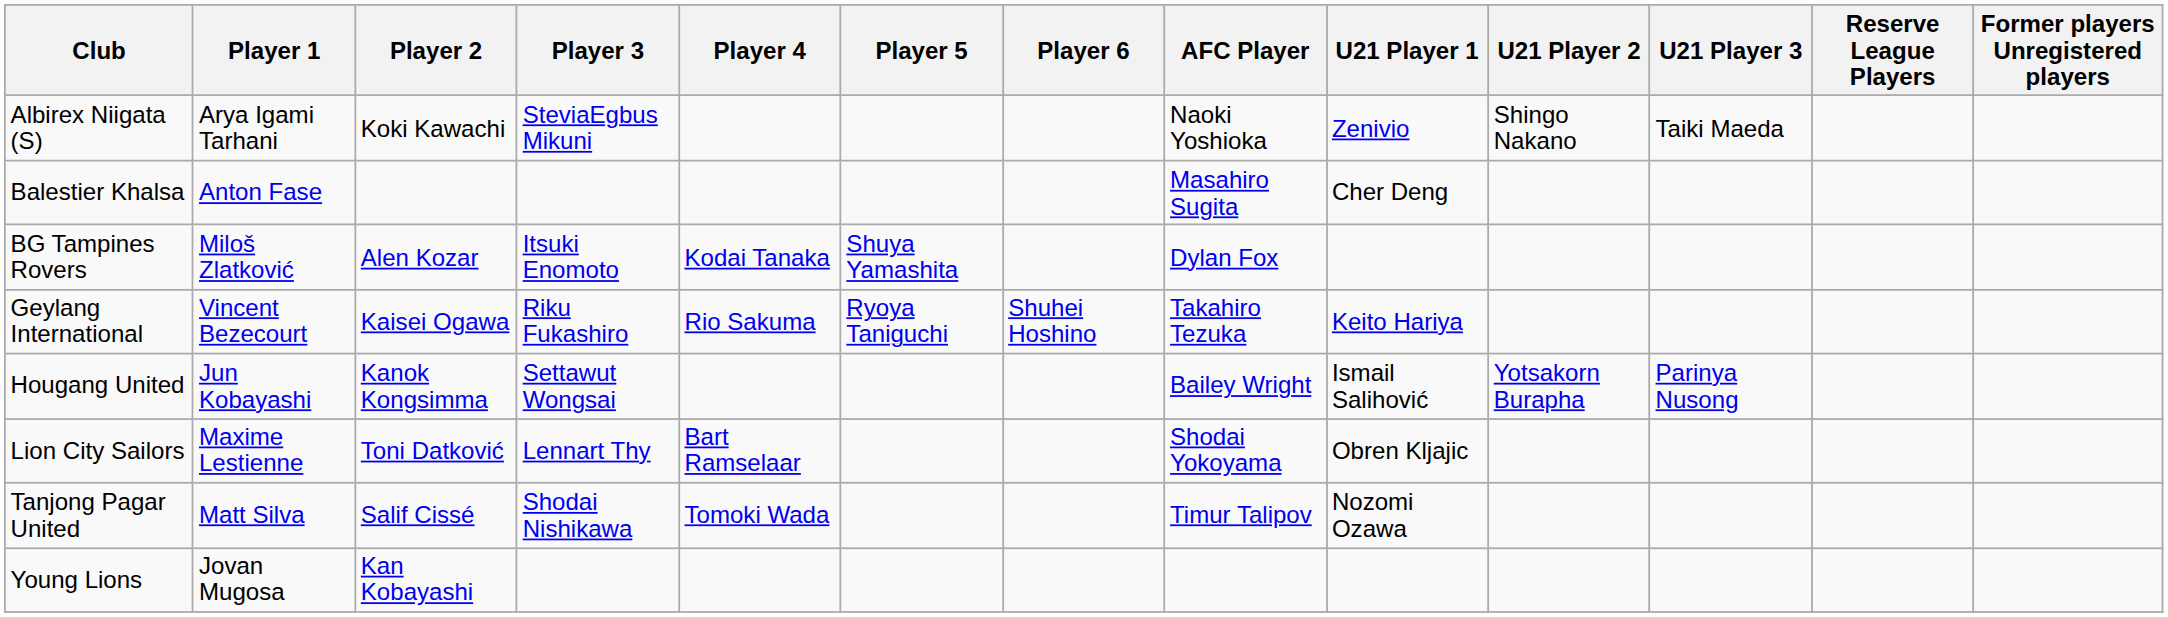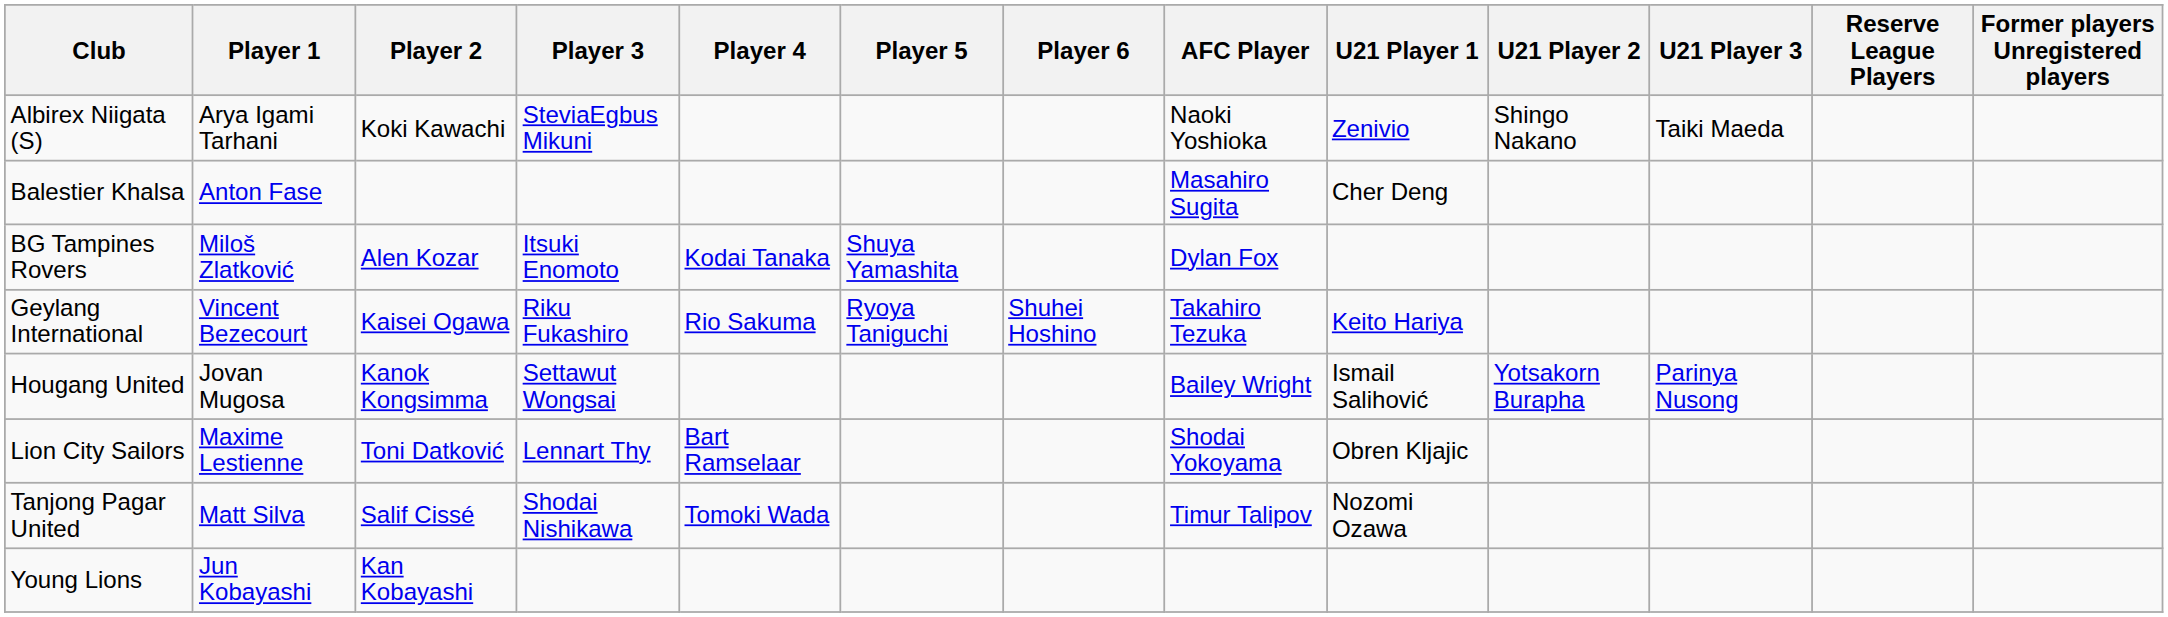 <table class="wikitable sortable" style="font-size:85%;">
 <tr>
 <th style="width:100px;">Club</th>
 <th style="width:85px;">Player 1</th>
 <th style="width:85px;">Player 2</th>
 <th style="width:85px;">Player 3</th>
 <th style="width:85px;">Player 4</th>
 <th style="width:85px;">Player 5</th>
 <th style="width:85px;">Player 6</th>
 <th style="width:85px;">AFC Player</th>
 <th style="width:85px;">U21 Player 1</th>
 <th style="width:85px;">U21 Player 2</th>
 <th style="width:85px;">U21 Player 3</th>
 <th style="width:85px;">Reserve League Players</th>
 <th style="width:100px;">Former players <br>Unregistered players</th>
 </tr>
 <tr>
 <td>Albirex Niigata (S)</td>
 <td> Arya Igami Tarhani </td>
 <td> Koki Kawachi </td>
 <td> <a href='#'>SteviaEgbus Mikuni</a></td>
 <td></td>
 <td></td>
 <td></td>
 <td> Naoki Yoshioka </td>
 <td> <a href='#'>Zenivio</a></td>
 <td> Shingo Nakano </td>
 <td> Taiki Maeda </td>
 <td></td>
 <td></td>
 </tr>
 <tr>
 <td>Balestier Khalsa</td>
 <td> <a href='#'>Anton Fase</a></td>
 <td></td>
 <td></td>
 <td></td>
 <td></td>
 <td></td>
 <td> <a href='#'>Masahiro Sugita</a></td>
 <td> Cher Deng </td>
 <td></td>
 <td></td>
 <td></td>
 <td></td>
 </tr>
 <tr>
 <td>BG Tampines Rovers</td>
 <td> <a href='#'>Miloš Zlatković</a></td>
 <td> <a href='#'>Alen Kozar</a></td>
 <td> <a href='#'>Itsuki Enomoto</a></td>
 <td> <a href='#'>Kodai Tanaka</a></td>
 <td> <a href='#'>Shuya Yamashita</a></td>
 <td></td>
 <td> <a href='#'>Dylan Fox</a></td>
 <td></td>
 <td></td>
 <td></td>
 <td></td>
 <td></td>
 </tr>
 <tr>
 <td>Geylang International</td>
 <td> <a href='#'>Vincent Bezecourt</a></td>
 <td> <a href='#'>Kaisei Ogawa</a></td>
 <td> <a href='#'>Riku Fukashiro</a></td>
 <td> <a href='#'>Rio Sakuma</a></td>
 <td> <a href='#'>Ryoya Taniguchi</a></td>
 <td> <a href='#'>Shuhei Hoshino</a></td>
 <td> <a href='#'>Takahiro Tezuka</a></td>
 <td> <a href='#'>Keito Hariya</a></td>
 <td></td>
 <td></td>
 <td></td>
 <td></td>
 </tr>
 <tr>
 <td>Hougang United</td>
-<td> <a href='#'>Jun Kobayashi</a></td>
+<td> Jovan Mugosa </td>
 <td> <a href='#'>Kanok Kongsimma</a></td>
 <td> <a href='#'>Settawut Wongsai</a> </td>
 <td></td>
 <td></td>
 <td></td>
 <td> <a href='#'>Bailey Wright</a></td>
 <td> Ismail Salihović </td>
 <td> <a href='#'>Yotsakorn Burapha</a> </td>
 <td> <a href='#'>Parinya Nusong</a></td>
 <td></td>
 <td></td>
 </tr>
 <tr>
 <td>Lion City Sailors</td>
 <td> <a href='#'>Maxime Lestienne</a></td>
 <td> <a href='#'>Toni Datković</a></td>
 <td> <a href='#'>Lennart Thy</a></td>
 <td> <a href='#'>Bart Ramselaar</a></td>
 <td></td>
 <td></td>
 <td> <a href='#'>Shodai Yokoyama</a></td>
 <td> Obren Kljajic <br> </td>
 <td></td>
 <td></td>
 <td></td>
 <td></td>
 </tr>
 <tr>
 <td>Tanjong Pagar United</td>
 <td> <a href='#'>Matt Silva</a></td>
 <td> <a href='#'>Salif Cissé</a></td>
 <td> <a href='#'>Shodai Nishikawa</a></td>
 <td> <a href='#'>Tomoki Wada</a></td>
 <td></td>
 <td></td>
 <td> <a href='#'>Timur Talipov</a></td>
 <td> Nozomi Ozawa </td>
 <td></td>
 <td></td>
 <td></td>
 <td></td>
 </tr>
 <tr>
 <td>Young Lions</td>
-<td> Jovan Mugosa </td>
+<td> <a href='#'>Jun Kobayashi</a></td>
 <td> <a href='#'>Kan Kobayashi</a></td>
 <td></td>
 <td></td>
 <td></td>
 <td></td>
 <td></td>
 <td></td>
 <td></td>
 <td></td>
 <td></td>
 <td></td>
 </tr>
 </table>
